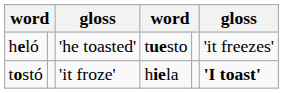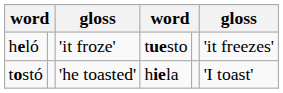 <table class="wikitable">
 <tr>
 <th colspan="2">word</th>
 <th>gloss</th>
 <th colspan="2">word</th>
 <th>gloss</th>
 </tr>
 <tr>
 <td>h<strong>e</strong>ló</td>
 <td></td>
-<td>'he toasted'</td>
+<td>'it froze'</td>
 <td>t<strong>ue</strong>sto</td>
 <td></td>
 <td>'it freezes'</td>
 </tr>
 <tr>
 <td>t<strong>o</strong>stó</td>
 <td></td>
-<td>'it froze'</td>
+<td>'he toasted'</td>
 <td>h<strong>ie</strong>la</td>
 <td></td>
-<td><strong>'I toast'</strong></td>
+<td>'I toast'</td>
 </tr>
 </table>
